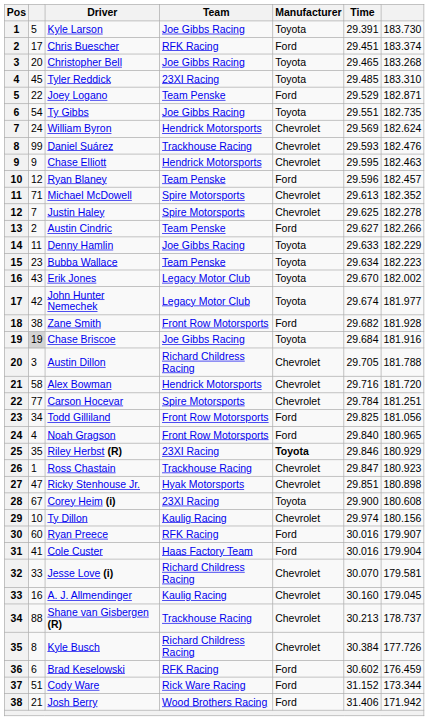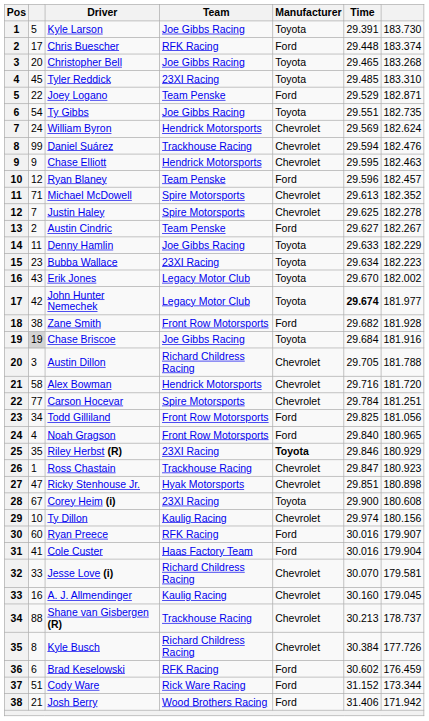 <table class="wikitable" style="font-size:95%">
 <tr>
 <th>Pos</th>
 <th></th>
 <th>Driver</th>
 <th>Team</th>
 <th>Manufacturer</th>
 <th>Time</th>
 <th></th>
 </tr>
 <tr>
 <th>1</th>
 <td>5</td>
 <td><a href='#'>Kyle Larson</a></td>
 <td><a href='#'>Joe Gibbs Racing</a></td>
 <td>Toyota</td>
 <td>29.391</td>
 <td>183.730</td>
 </tr>
 <tr>
 <th>2</th>
 <td>17</td>
 <td><a href='#'>Chris Buescher</a></td>
 <td><a href='#'>RFK Racing</a></td>
 <td>Ford</td>
-<td>29.451</td>
+<td>29.448</td>
 <td>183.374</td>
 </tr>
 <tr>
 <th>3</th>
 <td>20</td>
 <td><a href='#'>Christopher Bell</a></td>
 <td><a href='#'>Joe Gibbs Racing</a></td>
 <td>Toyota</td>
 <td>29.465</td>
 <td>183.268</td>
 </tr>
 <tr>
 <th>4</th>
 <td>45</td>
 <td><a href='#'>Tyler Reddick</a></td>
 <td><a href='#'>23XI Racing</a></td>
 <td>Toyota</td>
 <td>29.485</td>
 <td>183.310</td>
 </tr>
 <tr>
 <th>5</th>
 <td>22</td>
 <td><a href='#'>Joey Logano</a></td>
 <td><a href='#'>Team Penske</a></td>
 <td>Ford</td>
 <td>29.529</td>
 <td>182.871</td>
 </tr>
 <tr>
 <th>6</th>
 <td>54</td>
 <td><a href='#'>Ty Gibbs</a></td>
 <td><a href='#'>Joe Gibbs Racing</a></td>
 <td>Toyota</td>
 <td>29.551</td>
 <td>182.735</td>
 </tr>
 <tr>
 <th>7</th>
 <td>24</td>
 <td><a href='#'>William Byron</a></td>
 <td><a href='#'>Hendrick Motorsports</a></td>
 <td>Chevrolet</td>
 <td>29.569</td>
 <td>182.624</td>
 </tr>
 <tr>
 <th>8</th>
 <td>99</td>
 <td><a href='#'>Daniel Suárez</a></td>
 <td><a href='#'>Trackhouse Racing</a></td>
 <td>Chevrolet</td>
-<td>29.593</td>
+<td>29.594</td>
 <td>182.476</td>
 </tr>
 <tr>
 <th>9</th>
 <td>9</td>
 <td><a href='#'>Chase Elliott</a></td>
 <td><a href='#'>Hendrick Motorsports</a></td>
 <td>Chevrolet</td>
 <td>29.595</td>
 <td>182.463</td>
 </tr>
 <tr>
 <th>10</th>
 <td>12</td>
 <td><a href='#'>Ryan Blaney</a></td>
 <td><a href='#'>Team Penske</a></td>
 <td>Ford</td>
 <td>29.596</td>
 <td>182.457</td>
 </tr>
 <tr>
 <th>11</th>
 <td>71</td>
 <td><a href='#'>Michael McDowell</a></td>
 <td><a href='#'>Spire Motorsports</a></td>
 <td>Chevrolet</td>
 <td>29.613</td>
 <td>182.352</td>
 </tr>
 <tr>
 <th>12</th>
 <td>7</td>
 <td><a href='#'>Justin Haley</a></td>
 <td><a href='#'>Spire Motorsports</a></td>
 <td>Chevrolet</td>
 <td>29.625</td>
 <td>182.278</td>
 </tr>
 <tr>
 <th>13</th>
 <td>2</td>
 <td><a href='#'>Austin Cindric</a></td>
 <td><a href='#'>Team Penske</a></td>
 <td>Ford</td>
 <td>29.627</td>
-<td>182.266</td>
+<td>182.267</td>
 </tr>
 <tr>
 <th>14</th>
 <td>11</td>
 <td><a href='#'>Denny Hamlin</a></td>
 <td><a href='#'>Joe Gibbs Racing</a></td>
 <td>Toyota</td>
 <td>29.633</td>
 <td>182.229</td>
 </tr>
 <tr>
 <th>15</th>
 <td>23</td>
 <td><a href='#'>Bubba Wallace</a></td>
-<td><a href='#'>Team Penske</a></td>
+<td><a href='#'>23XI Racing</a></td>
 <td>Toyota</td>
 <td>29.634</td>
 <td>182.223</td>
 </tr>
 <tr>
 <th>16</th>
 <td>43</td>
 <td><a href='#'>Erik Jones</a></td>
 <td><a href='#'>Legacy Motor Club</a></td>
 <td>Toyota</td>
 <td>29.670</td>
 <td>182.002</td>
 </tr>
 <tr>
 <th>17</th>
 <td>42</td>
 <td><a href='#'>John Hunter Nemechek</a></td>
 <td><a href='#'>Legacy Motor Club</a></td>
 <td>Toyota</td>
-<td>29.674</td>
+<td><strong>29.674</strong></td>
 <td>181.977</td>
 </tr>
 <tr>
 <th>18</th>
 <td>38</td>
 <td><a href='#'>Zane Smith</a></td>
 <td><a href='#'>Front Row Motorsports</a></td>
 <td>Ford</td>
 <td>29.682</td>
 <td>181.928</td>
 </tr>
 <tr>
 <th>19</th>
 <td style="background: lightgrey;">19</td>
 <td><a href='#'>Chase Briscoe</a></td>
 <td><a href='#'>Joe Gibbs Racing</a></td>
 <td>Toyota</td>
 <td>29.684</td>
 <td>181.916</td>
 </tr>
 <tr>
 <th>20</th>
 <td>3</td>
 <td><a href='#'>Austin Dillon</a></td>
 <td><a href='#'>Richard Childress Racing</a></td>
 <td>Chevrolet</td>
 <td>29.705</td>
 <td>181.788</td>
 </tr>
 <tr>
 <th>21</th>
 <td>58</td>
 <td><a href='#'>Alex Bowman</a></td>
 <td><a href='#'>Hendrick Motorsports</a></td>
 <td>Chevrolet</td>
 <td>29.716</td>
 <td>181.720</td>
 </tr>
 <tr>
 <th>22</th>
 <td>77</td>
 <td><a href='#'>Carson Hocevar</a></td>
 <td><a href='#'>Spire Motorsports</a></td>
 <td>Chevrolet</td>
 <td>29.784</td>
 <td>181.251</td>
 </tr>
 <tr>
 <th>23</th>
 <td>34</td>
 <td><a href='#'>Todd Gilliland</a></td>
 <td><a href='#'>Front Row Motorsports</a></td>
 <td>Ford</td>
 <td>29.825</td>
 <td>181.056</td>
 </tr>
 <tr>
 <th>24</th>
 <td>4</td>
 <td><a href='#'>Noah Gragson</a></td>
 <td><a href='#'>Front Row Motorsports</a></td>
 <td>Ford</td>
 <td>29.840</td>
 <td>180.965</td>
 </tr>
 <tr>
 <th>25</th>
 <td>35</td>
 <td><a href='#'>Riley Herbst</a> <strong>(R)</strong></td>
 <td><a href='#'>23XI Racing</a></td>
 <td><strong>Toyota</strong></td>
 <td>29.846</td>
 <td>180.929</td>
 </tr>
 <tr>
 <th>26</th>
 <td>1</td>
 <td><a href='#'>Ross Chastain</a></td>
 <td><a href='#'>Trackhouse Racing</a></td>
 <td>Chevrolet</td>
 <td>29.847</td>
 <td>180.923</td>
 </tr>
 <tr>
 <th>27</th>
 <td>47</td>
 <td><a href='#'>Ricky Stenhouse Jr.</a></td>
 <td><a href='#'>Hyak Motorsports</a></td>
 <td>Chevrolet</td>
 <td>29.851</td>
 <td>180.898</td>
 </tr>
 <tr>
 <th>28</th>
 <td>67</td>
 <td><a href='#'>Corey Heim</a> <strong>(i)</strong></td>
 <td><a href='#'>23XI Racing</a></td>
 <td>Toyota</td>
 <td>29.900</td>
 <td>180.608</td>
 </tr>
 <tr>
 <th>29</th>
 <td>10</td>
 <td><a href='#'>Ty Dillon</a></td>
 <td><a href='#'>Kaulig Racing</a></td>
 <td>Chevrolet</td>
 <td>29.974</td>
 <td>180.156</td>
 </tr>
 <tr>
 <th>30</th>
 <td>60</td>
 <td><a href='#'>Ryan Preece</a></td>
 <td><a href='#'>RFK Racing</a></td>
 <td>Ford</td>
 <td>30.016</td>
 <td>179.907</td>
 </tr>
 <tr>
 <th>31</th>
 <td>41</td>
 <td><a href='#'>Cole Custer</a></td>
 <td><a href='#'>Haas Factory Team</a></td>
 <td>Ford</td>
 <td>30.016</td>
 <td>179.904</td>
 </tr>
 <tr>
 <th>32</th>
 <td>33</td>
 <td><a href='#'>Jesse Love</a> <strong>(i)</strong></td>
 <td><a href='#'>Richard Childress Racing</a></td>
 <td>Chevrolet</td>
 <td>30.070</td>
 <td>179.581</td>
 </tr>
 <tr>
 <th>33</th>
 <td>16</td>
 <td><a href='#'>A. J. Allmendinger</a></td>
 <td><a href='#'>Kaulig Racing</a></td>
 <td>Chevrolet</td>
 <td>30.160</td>
 <td>179.045</td>
 </tr>
 <tr>
 <th>34</th>
 <td>88</td>
 <td><a href='#'>Shane van Gisbergen</a> <strong>(R)</strong></td>
 <td><a href='#'>Trackhouse Racing</a></td>
 <td>Chevrolet</td>
 <td>30.213</td>
 <td>178.737</td>
 </tr>
 <tr>
 <th>35</th>
 <td>8</td>
 <td><a href='#'>Kyle Busch</a></td>
 <td><a href='#'>Richard Childress Racing</a></td>
 <td>Chevrolet</td>
 <td>30.384</td>
 <td>177.726</td>
 </tr>
 <tr>
 <th>36</th>
 <td>6</td>
 <td><a href='#'>Brad Keselowski</a></td>
 <td><a href='#'>RFK Racing</a></td>
 <td>Ford</td>
 <td>30.602</td>
 <td>176.459</td>
 </tr>
 <tr>
 <th>37</th>
 <td>51</td>
 <td><a href='#'>Cody Ware</a></td>
 <td><a href='#'>Rick Ware Racing</a></td>
 <td>Ford</td>
 <td>31.152</td>
 <td>173.344</td>
 </tr>
 <tr>
 <th>38</th>
 <td>21</td>
 <td><a href='#'>Josh Berry</a></td>
 <td><a href='#'>Wood Brothers Racing</a></td>
 <td>Ford</td>
 <td>31.406</td>
 <td>171.942</td>
 </tr>
 <tr>
 <th colspan="7"></th>
 </tr>
 </table>
